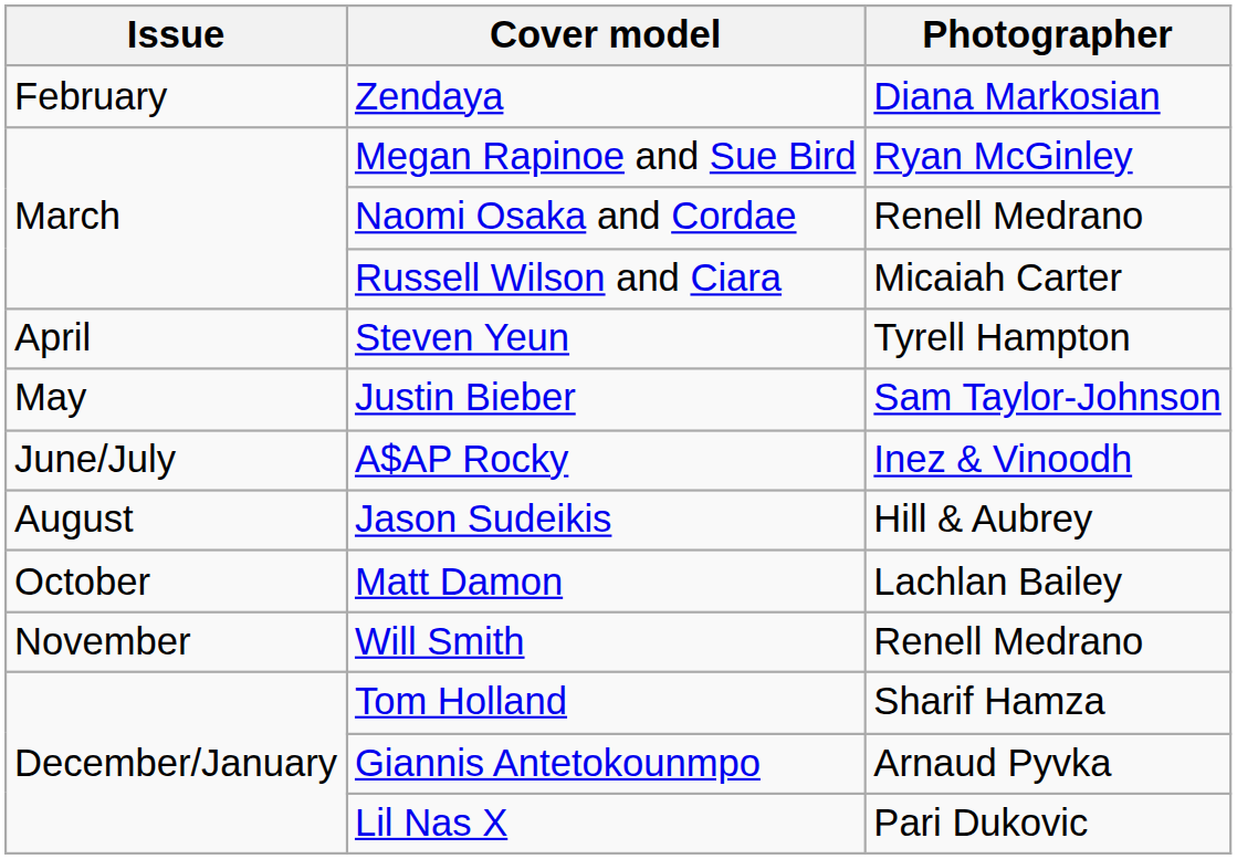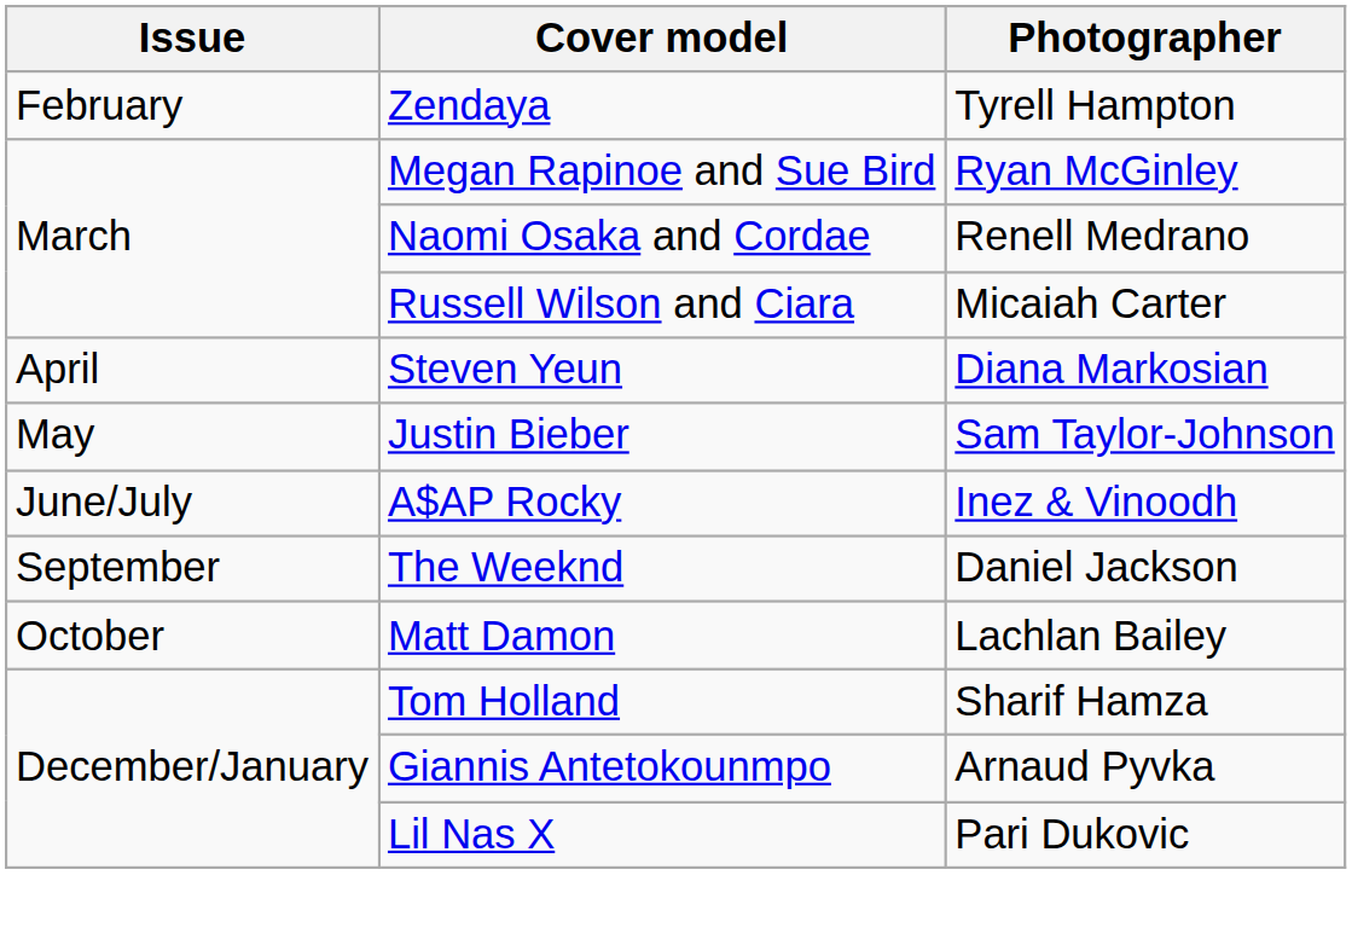 <table class="sortable wikitable">
 <tr>
 <th>Issue</th>
 <th>Cover model</th>
 <th>Photographer</th>
 </tr>
 <tr>
 <td>February</td>
 <td><a href='#'>Zendaya</a></td>
-<td><a href='#'>Diana Markosian</a></td>
+<td>Tyrell Hampton</td>
 </tr>
 <tr>
 <td rowspan=3>March</td>
 <td><a href='#'>Megan Rapinoe</a> and <a href='#'>Sue Bird</a></td>
 <td><a href='#'>Ryan McGinley</a></td>
 </tr>
 <tr>
 <td><a href='#'>Naomi Osaka</a> and <a href='#'>Cordae</a></td>
 <td>Renell Medrano</td>
 </tr>
 <tr>
 <td><a href='#'>Russell Wilson</a> and <a href='#'>Ciara</a></td>
 <td>Micaiah Carter</td>
 </tr>
 <tr>
 <td>April</td>
 <td><a href='#'>Steven Yeun</a></td>
-<td>Tyrell Hampton</td>
+<td><a href='#'>Diana Markosian</a></td>
 </tr>
 <tr>
 <td>May</td>
 <td><a href='#'>Justin Bieber</a></td>
 <td><a href='#'>Sam Taylor-Johnson</a></td>
 </tr>
 <tr>
 <td>June/July</td>
 <td><a href='#'>A$AP Rocky</a></td>
 <td><a href='#'>Inez & Vinoodh</a></td>
 </tr>
 <tr>
-<td>August</td>
-<td><a href='#'>Jason Sudeikis</a></td>
-<td>Hill & Aubrey</td>
+<td>September</td>
+<td><a href='#'>The Weeknd</a></td>
+<td>Daniel Jackson</td>
 </tr>
 <tr>
 <td>October</td>
 <td><a href='#'>Matt Damon</a></td>
 <td>Lachlan Bailey</td>
-</tr>
-<tr>
-<td>November</td>
-<td><a href='#'>Will Smith</a></td>
-<td>Renell Medrano</td>
 </tr>
 <tr>
 <td rowspan=3>December/January</td>
 <td><a href='#'>Tom Holland</a></td>
 <td>Sharif Hamza</td>
 </tr>
 <tr>
 <td><a href='#'>Giannis Antetokounmpo</a></td>
 <td>Arnaud Pyvka</td>
 </tr>
 <tr>
 <td><a href='#'>Lil Nas X</a></td>
 <td>Pari Dukovic</td>
 </tr>
 </table>
